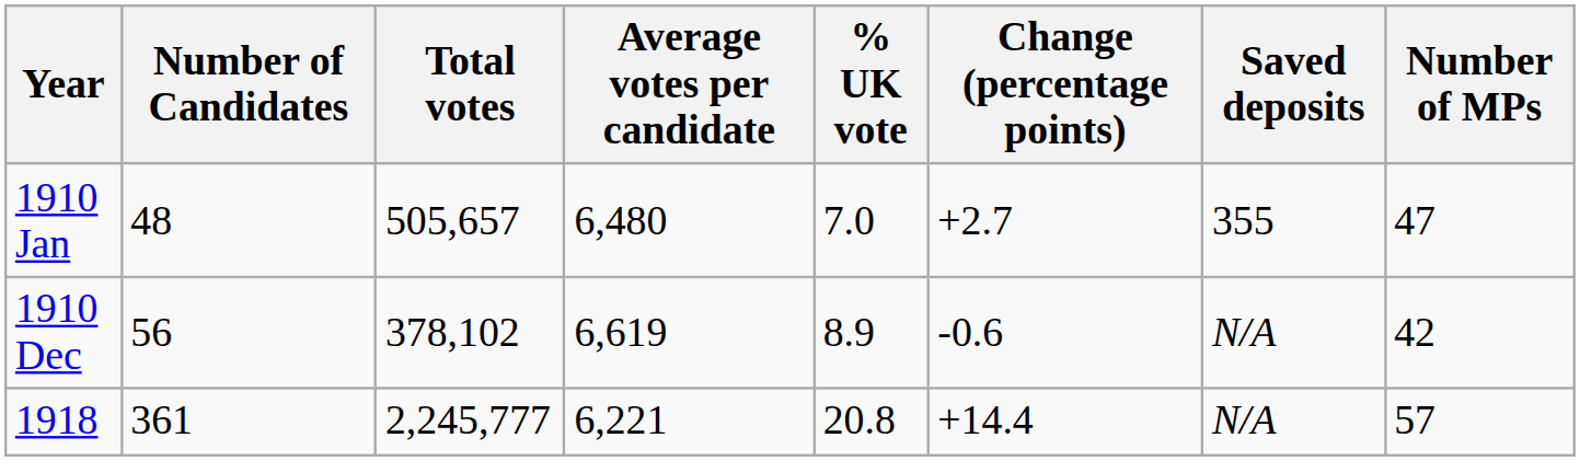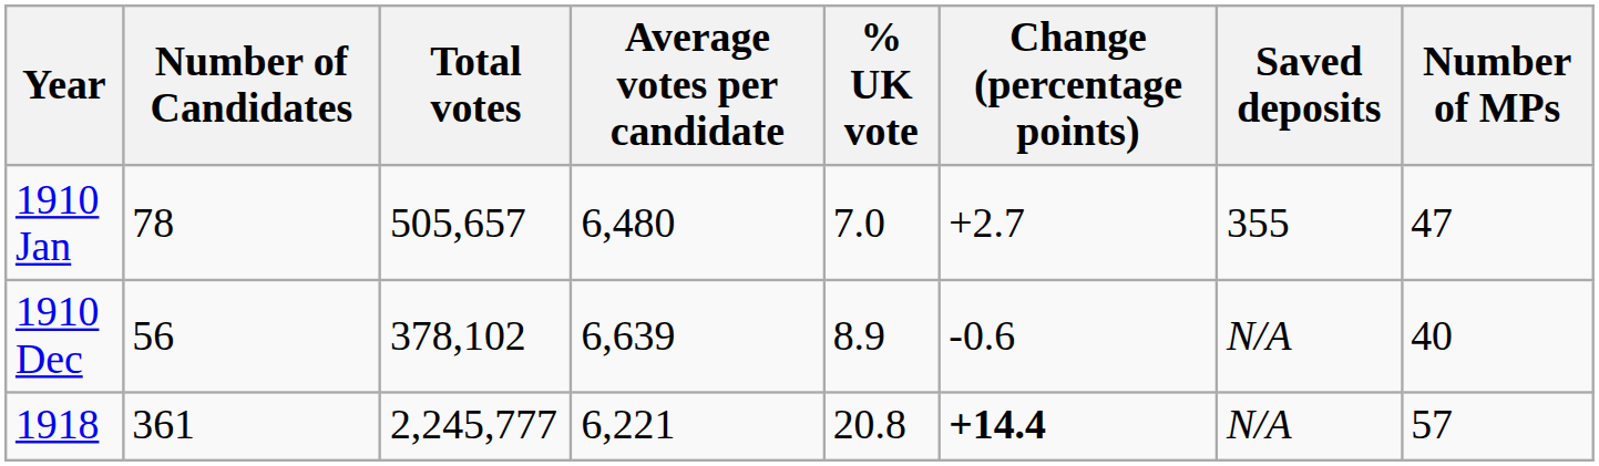 <table class="wikitable sortable">
 <tr>
 <th>Year</th>
 <th>Number of Candidates</th>
 <th>Total votes</th>
 <th>Average votes per candidate</th>
 <th>% UK vote</th>
 <th>Change (percentage points)</th>
 <th>Saved deposits</th>
 <th>Number of MPs</th>
 </tr>
 <tr>
 <td><a href='#'>1910 Jan</a></td>
-<td>48</td>
+<td>78</td>
 <td>505,657</td>
 <td>6,480</td>
 <td>7.0</td>
 <td>+2.7</td>
 <td>355</td>
 <td>47</td>
 </tr>
 <tr>
 <td><a href='#'>1910 Dec</a></td>
 <td>56</td>
 <td>378,102</td>
-<td>6,619</td>
+<td>6,639</td>
 <td>8.9</td>
 <td>-0.6</td>
 <td><em>N/A</em></td>
-<td>42</td>
+<td>40</td>
 </tr>
 <tr>
 <td><a href='#'>1918</a></td>
 <td>361</td>
 <td>2,245,777</td>
 <td>6,221</td>
 <td>20.8</td>
-<td>+14.4</td>
+<td><strong>+14.4</strong></td>
 <td><em>N/A</em></td>
 <td>57</td>
 </tr>
 </table>
